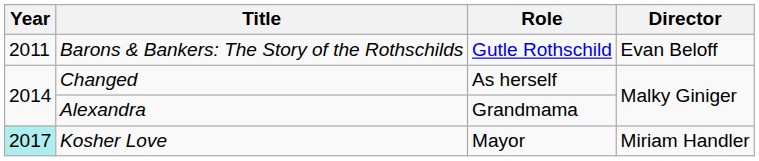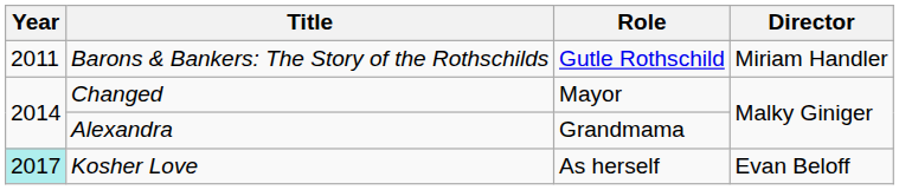 <table class="wikitable">
 <tr>
 <th>Year</th>
 <th>Title</th>
 <th>Role</th>
 <th>Director</th>
 </tr>
 <tr>
 <td>2011</td>
 <td><em>Barons & Bankers: The Story of the Rothschilds</em></td>
 <td><a href='#'>Gutle Rothschild</a></td>
-<td>Evan Beloff</td>
+<td>Miriam Handler</td>
 </tr>
 <tr>
 <td rowspan="2">2014</td>
 <td><em>Changed</em></td>
-<td>As herself</td>
+<td>Mayor</td>
 <td rowspan="2">Malky Giniger</td>
 </tr>
 <tr>
 <td><em>Alexandra</em></td>
 <td>Grandmama</td>
 </tr>
 <tr>
 <td style="background: paleturquoise;">2017</td>
 <td><em>Kosher Love</em></td>
-<td>Mayor</td>
-<td>Miriam Handler</td>
+<td>As herself</td>
+<td>Evan Beloff</td>
 </tr>
 </table>
